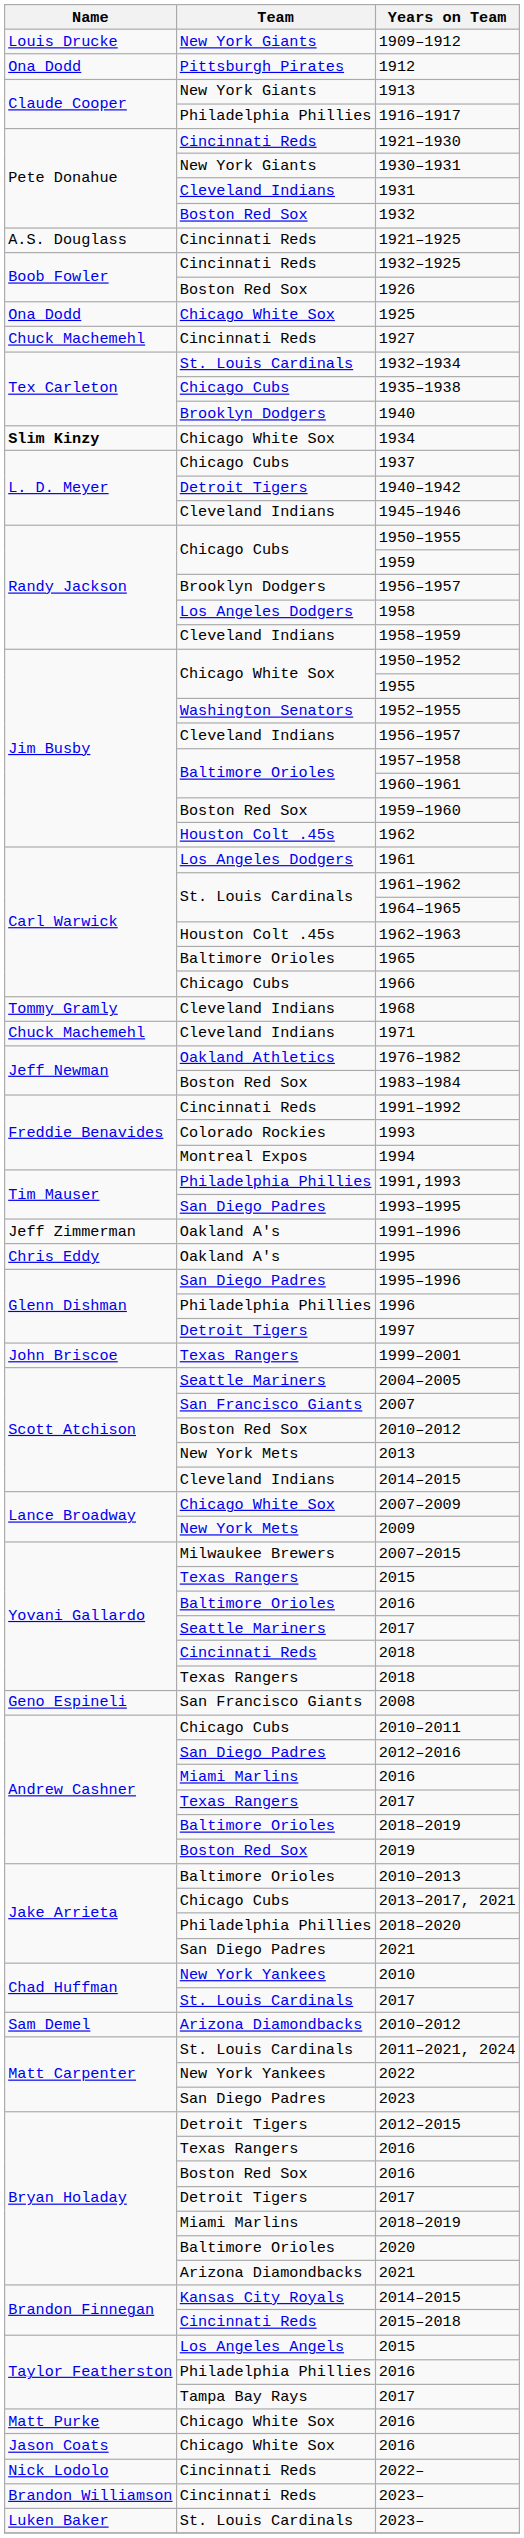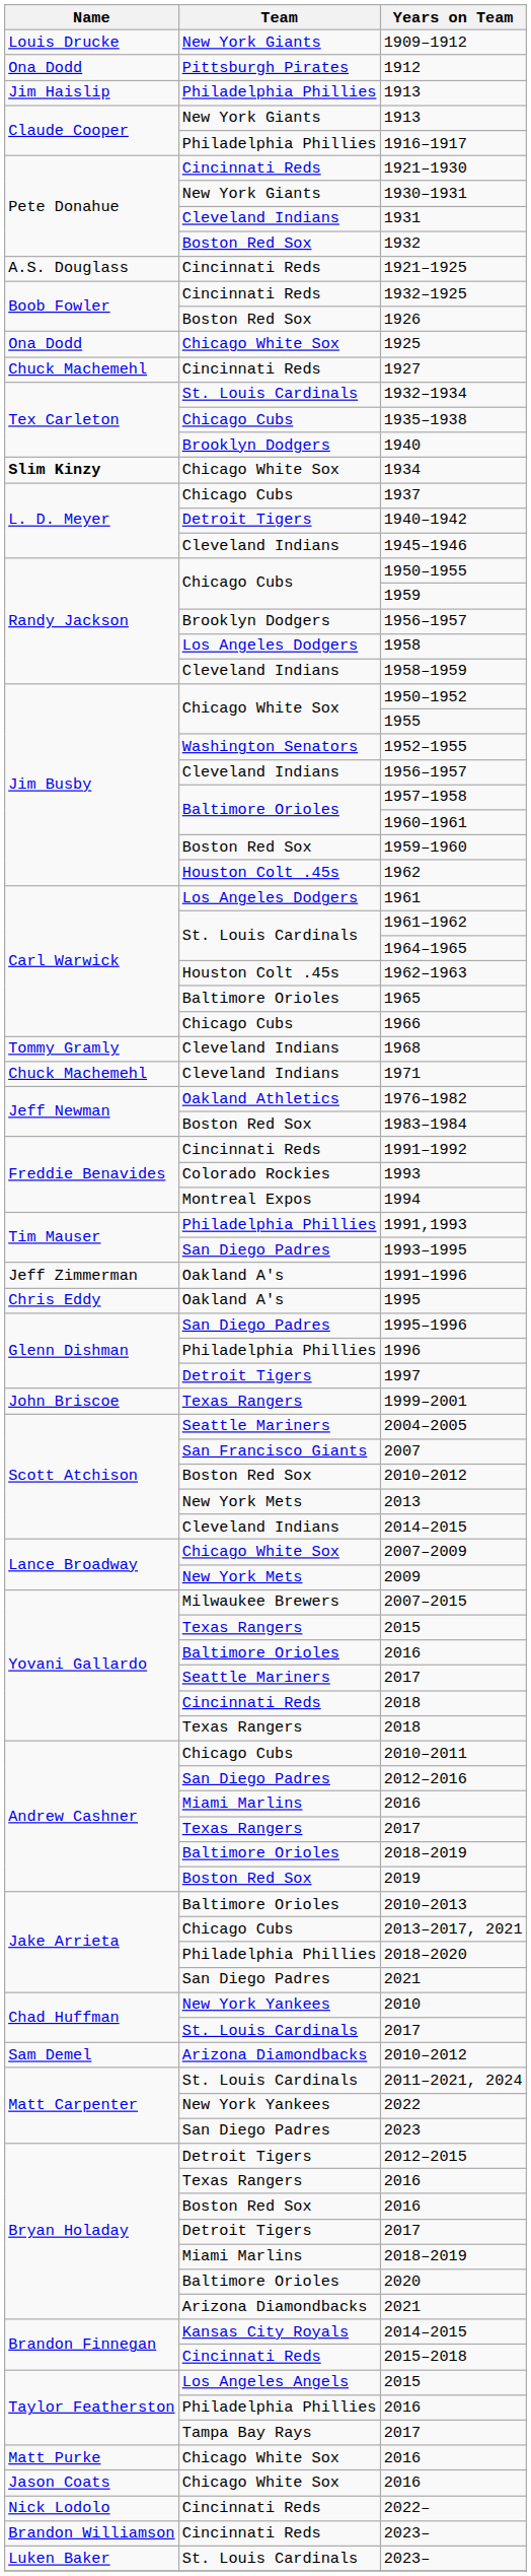 <table class="wikitable">
 <tr>
 <th>Name</th>
 <th>Team</th>
 <th>Years on Team</th>
 </tr>
 <tr>
 <td><a href='#'>Louis Drucke</a></td>
 <td><a href='#'>New York Giants</a></td>
 <td>1909–1912</td>
 </tr>
 <tr>
 <td><a href='#'>Ona Dodd</a></td>
 <td><a href='#'>Pittsburgh Pirates</a></td>
 <td>1912</td>
+</tr>
+<tr>
+<td><a href='#'>Jim Haislip</a></td>
+<td><a href='#'>Philadelphia Phillies</a></td>
+<td>1913</td>
 </tr>
 <tr>
 <td rowspan="2"><a href='#'>Claude Cooper</a></td>
 <td>New York Giants</td>
 <td>1913</td>
 </tr>
 <tr>
 <td>Philadelphia Phillies</td>
 <td>1916–1917</td>
 </tr>
 <tr>
 <td rowspan="4">Pete Donahue</td>
 <td><a href='#'>Cincinnati Reds</a></td>
 <td>1921–1930</td>
 </tr>
 <tr>
 <td>New York Giants</td>
 <td>1930–1931</td>
 </tr>
 <tr>
 <td><a href='#'>Cleveland Indians</a></td>
 <td>1931</td>
 </tr>
 <tr>
 <td><a href='#'>Boston Red Sox</a></td>
 <td>1932</td>
 </tr>
 <tr>
 <td>A.S. Douglass</td>
 <td>Cincinnati Reds</td>
 <td>1921–1925</td>
 </tr>
 <tr>
 <td rowspan="2"><a href='#'>Boob Fowler</a></td>
 <td>Cincinnati Reds</td>
 <td>1932–1925</td>
 </tr>
 <tr>
 <td>Boston Red Sox</td>
 <td>1926</td>
 </tr>
 <tr>
 <td><a href='#'>Ona Dodd</a></td>
 <td><a href='#'>Chicago White Sox</a></td>
 <td>1925</td>
 </tr>
 <tr>
 <td><a href='#'>Chuck Machemehl</a></td>
 <td>Cincinnati Reds</td>
 <td>1927</td>
 </tr>
 <tr>
 <td rowspan="3"><a href='#'>Tex Carleton</a></td>
 <td><a href='#'>St. Louis Cardinals</a></td>
 <td>1932–1934</td>
 </tr>
 <tr>
 <td><a href='#'>Chicago Cubs</a></td>
 <td>1935–1938</td>
 </tr>
 <tr>
 <td><a href='#'>Brooklyn Dodgers</a></td>
 <td>1940</td>
 </tr>
 <tr>
 <td><strong>Slim Kinzy</strong></td>
 <td>Chicago White Sox</td>
 <td>1934</td>
 </tr>
 <tr>
 <td rowspan="3"><a href='#'>L. D. Meyer</a></td>
 <td>Chicago Cubs</td>
 <td>1937</td>
 </tr>
 <tr>
 <td><a href='#'>Detroit Tigers</a></td>
 <td>1940–1942</td>
 </tr>
 <tr>
 <td>Cleveland Indians</td>
 <td>1945–1946</td>
 </tr>
 <tr>
 <td rowspan="5"><a href='#'>Randy Jackson</a></td>
 <td rowspan="2">Chicago Cubs</td>
 <td>1950–1955</td>
 </tr>
 <tr>
 <td>1959</td>
 </tr>
 <tr>
 <td>Brooklyn Dodgers</td>
 <td>1956–1957</td>
 </tr>
 <tr>
 <td><a href='#'>Los Angeles Dodgers</a></td>
 <td>1958</td>
 </tr>
 <tr>
 <td>Cleveland Indians</td>
 <td>1958–1959</td>
 </tr>
 <tr>
 <td rowspan="8"><a href='#'>Jim Busby</a></td>
 <td rowspan="2">Chicago White Sox</td>
 <td>1950–1952</td>
 </tr>
 <tr>
 <td>1955</td>
 </tr>
 <tr>
 <td><a href='#'>Washington Senators</a></td>
 <td>1952–1955</td>
 </tr>
 <tr>
 <td>Cleveland Indians</td>
 <td>1956–1957</td>
 </tr>
 <tr>
 <td rowspan="2"><a href='#'>Baltimore Orioles</a></td>
 <td>1957–1958</td>
 </tr>
 <tr>
 <td>1960–1961</td>
 </tr>
 <tr>
 <td>Boston Red Sox</td>
 <td>1959–1960</td>
 </tr>
 <tr>
 <td><a href='#'>Houston Colt .45s</a></td>
 <td>1962</td>
 </tr>
 <tr>
 <td rowspan="6"><a href='#'>Carl Warwick</a></td>
 <td><a href='#'>Los Angeles Dodgers</a></td>
 <td>1961</td>
 </tr>
 <tr>
 <td rowspan="2">St. Louis Cardinals</td>
 <td>1961–1962</td>
 </tr>
 <tr>
 <td>1964–1965</td>
 </tr>
 <tr>
 <td>Houston Colt .45s</td>
 <td>1962–1963</td>
 </tr>
 <tr>
 <td>Baltimore Orioles</td>
 <td>1965</td>
 </tr>
 <tr>
 <td>Chicago Cubs</td>
 <td>1966</td>
 </tr>
 <tr>
 <td><a href='#'>Tommy Gramly</a></td>
 <td>Cleveland Indians</td>
 <td>1968</td>
 </tr>
 <tr>
 <td><a href='#'>Chuck Machemehl</a></td>
 <td>Cleveland Indians</td>
 <td>1971</td>
 </tr>
 <tr>
 <td rowspan="2"><a href='#'>Jeff Newman</a></td>
 <td><a href='#'>Oakland Athletics</a></td>
 <td>1976–1982</td>
 </tr>
 <tr>
 <td>Boston Red Sox</td>
 <td>1983–1984</td>
 </tr>
 <tr>
 <td rowspan="3"><a href='#'>Freddie Benavides</a></td>
 <td>Cincinnati Reds</td>
 <td>1991–1992</td>
 </tr>
 <tr>
 <td>Colorado Rockies</td>
 <td>1993</td>
 </tr>
 <tr>
 <td>Montreal Expos</td>
 <td>1994</td>
 </tr>
 <tr>
 <td rowspan="2"><a href='#'>Tim Mauser</a></td>
 <td><a href='#'>Philadelphia Phillies</a></td>
 <td>1991,1993</td>
 </tr>
 <tr>
 <td><a href='#'>San Diego Padres</a></td>
 <td>1993–1995</td>
 </tr>
 <tr>
 <td>Jeff Zimmerman</td>
 <td>Oakland A's</td>
 <td>1991–1996</td>
 </tr>
 <tr>
 <td><a href='#'>Chris Eddy</a></td>
 <td>Oakland A's</td>
 <td>1995</td>
 </tr>
 <tr>
 <td rowspan="3"><a href='#'>Glenn Dishman</a></td>
 <td><a href='#'>San Diego Padres</a></td>
 <td>1995–1996</td>
 </tr>
 <tr>
 <td>Philadelphia Phillies</td>
 <td>1996</td>
 </tr>
 <tr>
 <td><a href='#'>Detroit Tigers</a></td>
 <td>1997</td>
 </tr>
 <tr>
 <td><a href='#'>John Briscoe</a></td>
 <td><a href='#'>Texas Rangers</a></td>
 <td>1999–2001</td>
 </tr>
 <tr>
 <td rowspan="5"><a href='#'>Scott Atchison</a></td>
 <td><a href='#'>Seattle Mariners</a></td>
 <td>2004–2005</td>
 </tr>
 <tr>
 <td><a href='#'>San Francisco Giants</a></td>
 <td>2007</td>
 </tr>
 <tr>
 <td>Boston Red Sox</td>
 <td>2010–2012</td>
 </tr>
 <tr>
 <td>New York Mets</td>
 <td>2013</td>
 </tr>
 <tr>
 <td>Cleveland Indians</td>
 <td>2014–2015</td>
 </tr>
 <tr>
 <td rowspan="2"><a href='#'>Lance Broadway</a></td>
 <td><a href='#'>Chicago White Sox</a></td>
 <td>2007–2009</td>
 </tr>
 <tr>
 <td><a href='#'>New York Mets</a></td>
 <td>2009</td>
 </tr>
 <tr>
 <td rowspan="6"><a href='#'>Yovani Gallardo</a></td>
 <td>Milwaukee Brewers</td>
 <td>2007–2015</td>
 </tr>
 <tr>
 <td><a href='#'>Texas Rangers</a></td>
 <td>2015</td>
 </tr>
 <tr>
 <td><a href='#'>Baltimore Orioles</a></td>
 <td>2016</td>
 </tr>
 <tr>
 <td><a href='#'>Seattle Mariners</a></td>
 <td>2017</td>
 </tr>
 <tr>
 <td><a href='#'>Cincinnati Reds</a></td>
 <td>2018</td>
 </tr>
 <tr>
 <td>Texas Rangers</td>
 <td>2018</td>
 </tr>
 <tr>
-<td><a href='#'>Geno Espineli</a></td>
-<td>San Francisco Giants</td>
-<td>2008</td>
-</tr>
-<tr>
 <td rowspan="6"><a href='#'>Andrew Cashner</a></td>
 <td>Chicago Cubs</td>
 <td>2010–2011</td>
 </tr>
 <tr>
 <td><a href='#'>San Diego Padres</a></td>
 <td>2012–2016</td>
 </tr>
 <tr>
 <td><a href='#'>Miami Marlins</a></td>
 <td>2016</td>
 </tr>
 <tr>
 <td><a href='#'>Texas Rangers</a></td>
 <td>2017</td>
 </tr>
 <tr>
 <td><a href='#'>Baltimore Orioles</a></td>
 <td>2018–2019</td>
 </tr>
 <tr>
 <td><a href='#'>Boston Red Sox</a></td>
 <td>2019</td>
 </tr>
 <tr>
 <td rowspan="4"><a href='#'>Jake Arrieta</a></td>
 <td>Baltimore Orioles</td>
 <td>2010–2013</td>
 </tr>
 <tr>
 <td>Chicago Cubs</td>
 <td>2013–2017, 2021</td>
 </tr>
 <tr>
 <td>Philadelphia Phillies</td>
 <td>2018–2020</td>
 </tr>
 <tr>
 <td>San Diego Padres</td>
 <td>2021</td>
 </tr>
 <tr>
 <td rowspan="2"><a href='#'>Chad Huffman</a></td>
 <td><a href='#'>New York Yankees</a></td>
 <td>2010</td>
 </tr>
 <tr>
 <td><a href='#'>St. Louis Cardinals</a></td>
 <td>2017</td>
 </tr>
 <tr>
 <td><a href='#'>Sam Demel</a></td>
 <td><a href='#'>Arizona Diamondbacks</a></td>
 <td>2010–2012</td>
 </tr>
 <tr>
 <td rowspan="3"><a href='#'>Matt Carpenter</a></td>
 <td>St. Louis Cardinals</td>
 <td>2011–2021, 2024</td>
 </tr>
 <tr>
 <td>New York Yankees</td>
 <td>2022</td>
 </tr>
 <tr>
 <td>San Diego Padres</td>
 <td>2023</td>
 </tr>
 <tr>
 <td rowspan="7"><a href='#'>Bryan Holaday</a></td>
 <td>Detroit Tigers</td>
 <td>2012–2015</td>
 </tr>
 <tr>
 <td>Texas Rangers</td>
 <td>2016</td>
 </tr>
 <tr>
 <td>Boston Red Sox</td>
 <td>2016</td>
 </tr>
 <tr>
 <td>Detroit Tigers</td>
 <td>2017</td>
 </tr>
 <tr>
 <td>Miami Marlins</td>
 <td>2018–2019</td>
 </tr>
 <tr>
 <td>Baltimore Orioles</td>
 <td>2020</td>
 </tr>
 <tr>
 <td>Arizona Diamondbacks</td>
 <td>2021</td>
 </tr>
 <tr>
 <td rowspan="2"><a href='#'>Brandon Finnegan</a></td>
 <td><a href='#'>Kansas City Royals</a></td>
 <td>2014–2015</td>
 </tr>
 <tr>
 <td><a href='#'>Cincinnati Reds</a></td>
 <td>2015–2018</td>
 </tr>
 <tr>
 <td rowspan="3"><a href='#'>Taylor Featherston</a></td>
 <td><a href='#'>Los Angeles Angels</a></td>
 <td>2015</td>
 </tr>
 <tr>
 <td>Philadelphia Phillies</td>
 <td>2016</td>
 </tr>
 <tr>
 <td>Tampa Bay Rays</td>
 <td>2017</td>
 </tr>
 <tr>
 <td><a href='#'>Matt Purke</a></td>
 <td>Chicago White Sox</td>
 <td>2016</td>
 </tr>
 <tr>
 <td><a href='#'>Jason Coats</a></td>
 <td>Chicago White Sox</td>
 <td>2016</td>
 </tr>
 <tr>
 <td><a href='#'>Nick Lodolo</a></td>
 <td>Cincinnati Reds</td>
 <td>2022–</td>
 </tr>
 <tr>
 <td><a href='#'>Brandon Williamson</a></td>
 <td>Cincinnati Reds</td>
 <td>2023–</td>
 </tr>
 <tr>
 <td><a href='#'>Luken Baker</a></td>
 <td>St. Louis Cardinals</td>
 <td>2023–</td>
 </tr>
 <tr>
 </tr>
 </table>
